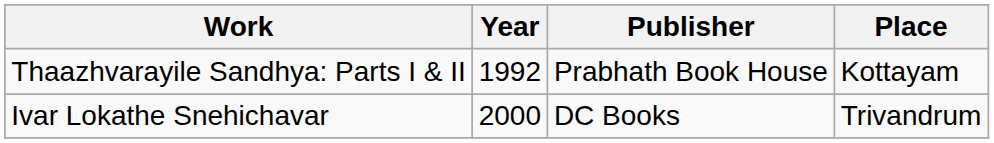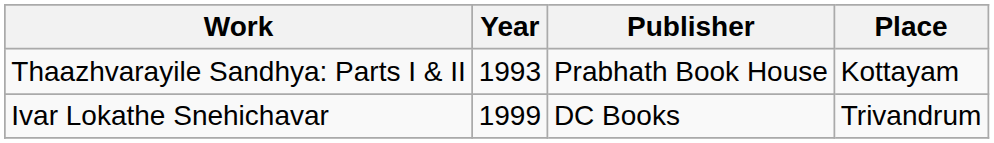 <table class="wikitable sortable">
 <tr>
 <th>Work</th>
 <th>Year</th>
 <th>Publisher</th>
 <th>Place</th>
 </tr>
 <tr>
 <td>Thaazhvarayile Sandhya: Parts I & II</td>
-<td>1992</td>
+<td>1993</td>
 <td>Prabhath Book House</td>
 <td>Kottayam</td>
 </tr>
 <tr>
 <td>Ivar Lokathe Snehichavar</td>
-<td>2000</td>
+<td>1999</td>
 <td>DC Books</td>
 <td>Trivandrum</td>
 </tr>
 </table>
